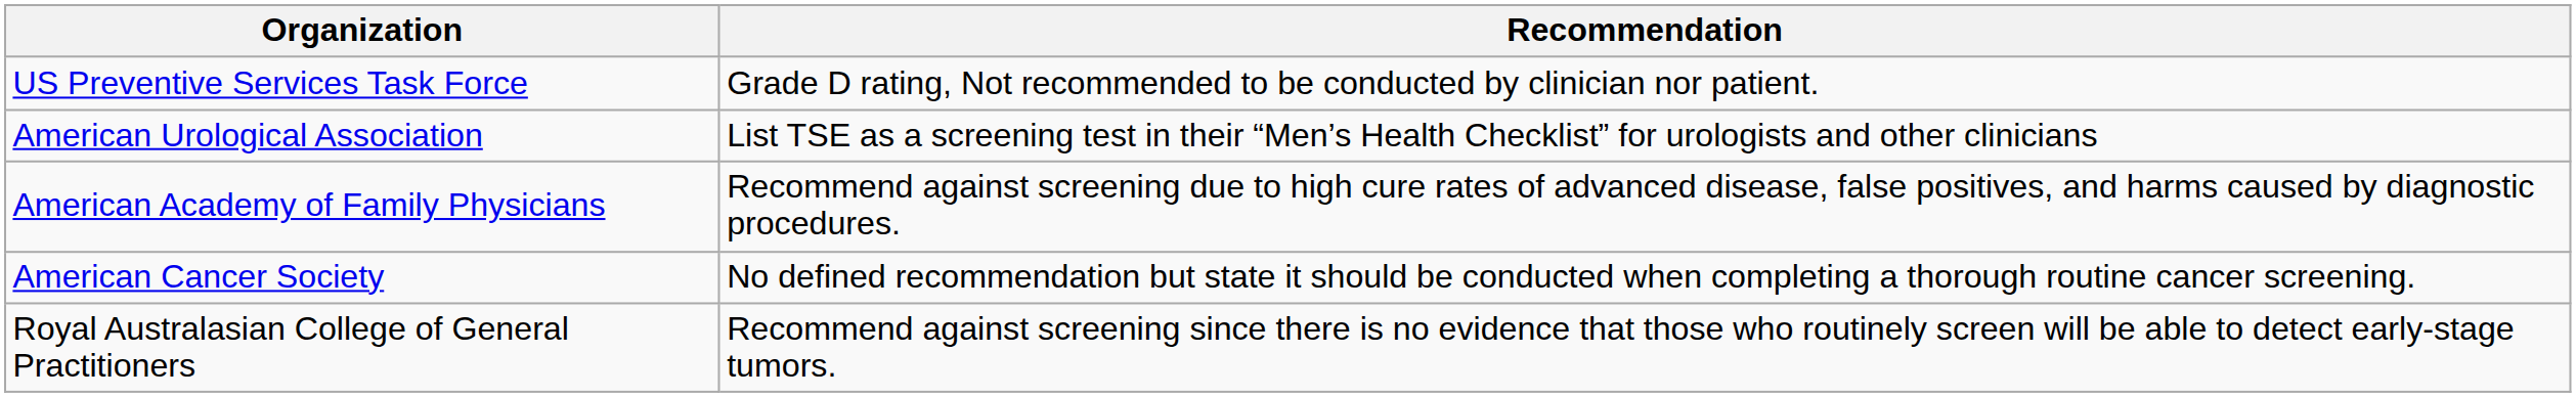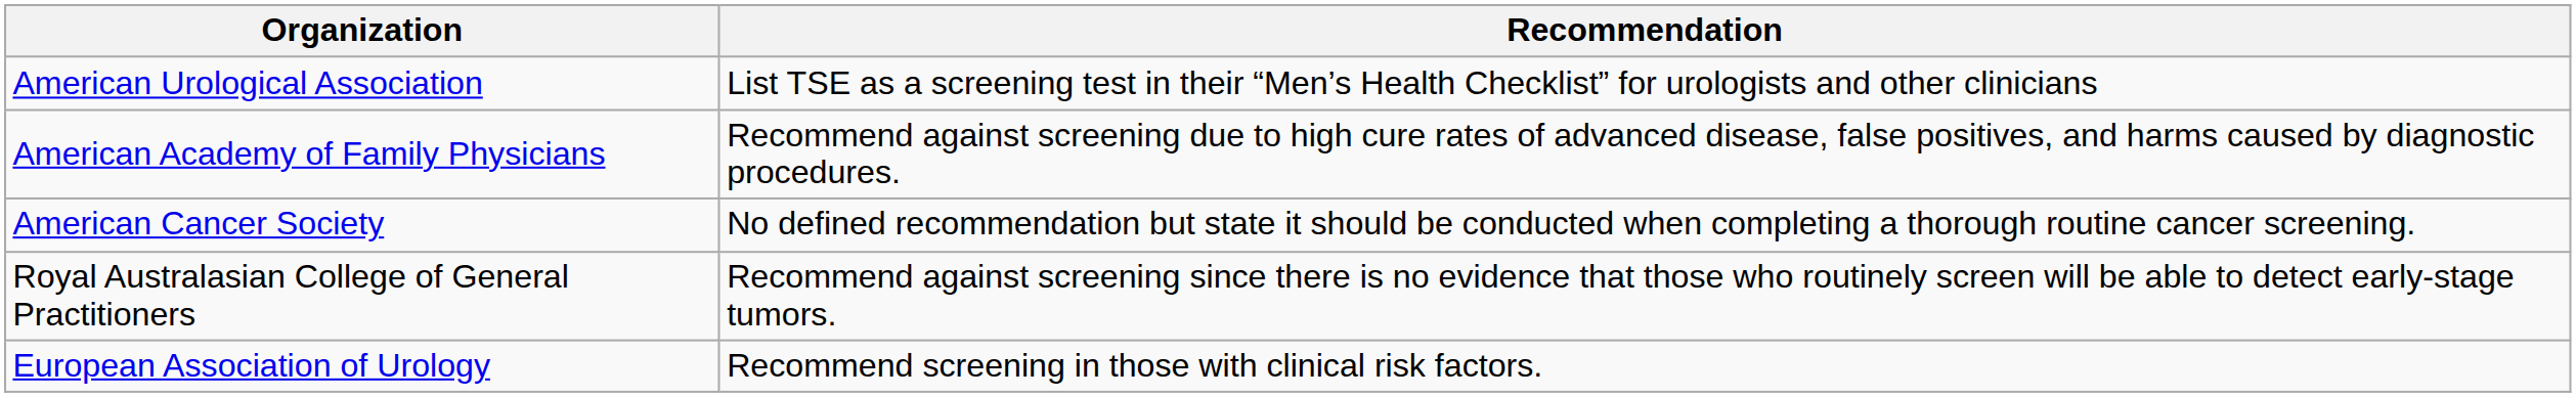 <table class="wikitable">
 <tr>
 <th>Organization</th>
 <th>Recommendation</th>
-</tr>
-<tr>
-<td><a href='#'>US Preventive Services Task Force</a></td>
-<td>Grade D rating, Not recommended to be conducted by clinician nor patient.</td>
 </tr>
 <tr>
 <td><a href='#'>American Urological Association</a></td>
 <td>List TSE as a screening test in their “Men’s Health Checklist” for urologists and other clinicians </td>
 </tr>
 <tr>
 <td><a href='#'>American Academy of Family Physicians</a></td>
 <td>Recommend against screening due to high cure rates of advanced disease, false positives, and harms caused by diagnostic procedures.</td>
 </tr>
 <tr>
 <td><a href='#'>American Cancer Society</a></td>
 <td>No defined recommendation but state it should be conducted when completing a thorough routine cancer screening.</td>
 </tr>
 <tr>
 <td>Royal Australasian College of General Practitioners</td>
 <td>Recommend against screening since there is no evidence that those who routinely screen will be able to detect early-stage tumors.</td>
 </tr>
+<tr>
+<td><a href='#'>European Association of Urology</a></td>
+<td>Recommend screening in those with clinical risk factors.</td>
+</tr>
 </table>
